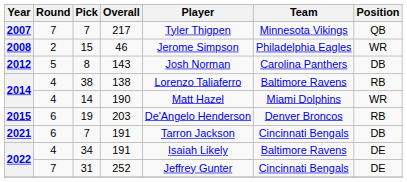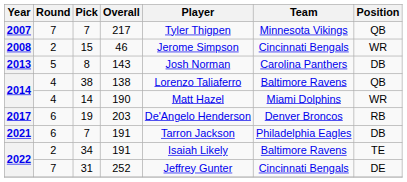 <table class="wikitable sortable" style="text-align: center;">
 <tr>
 <th>Year</th>
 <th>Round</th>
 <th>Pick</th>
 <th>Overall</th>
 <th>Player</th>
 <th>Team</th>
 <th>Position</th>
 </tr>
 <tr>
 <th><a href='#'>2007</a></th>
 <td>7</td>
 <td>7</td>
 <td>217</td>
 <td><a href='#'>Tyler Thigpen</a></td>
 <td><a href='#'>Minnesota Vikings</a></td>
 <td>QB</td>
 </tr>
 <tr>
 <th><a href='#'>2008</a></th>
 <td>2</td>
 <td>15</td>
 <td>46</td>
 <td><a href='#'>Jerome Simpson</a></td>
-<td><a href='#'>Philadelphia Eagles</a></td>
+<td><a href='#'>Cincinnati Bengals</a></td>
 <td>WR</td>
 </tr>
 <tr>
-<th><a href='#'>2012</a></th>
+<th><a href='#'>2013</a></th>
 <td>5</td>
 <td>8</td>
 <td>143</td>
 <td><a href='#'>Josh Norman</a></td>
 <td><a href='#'>Carolina Panthers</a></td>
 <td>DB</td>
 </tr>
 <tr>
 <th rowspan="2"><a href='#'>2014</a></th>
 <td>4</td>
 <td>38</td>
 <td>138</td>
 <td><a href='#'>Lorenzo Taliaferro</a></td>
 <td><a href='#'>Baltimore Ravens</a></td>
-<td>RB</td>
+<td>QB</td>
 </tr>
 <tr>
 <td>4</td>
 <td>14</td>
 <td>190</td>
 <td><a href='#'>Matt Hazel</a></td>
 <td><a href='#'>Miami Dolphins</a></td>
 <td>WR</td>
 </tr>
 <tr>
-<th><a href='#'>2015</a></th>
+<th><a href='#'>2017</a></th>
 <td>6</td>
 <td>19</td>
 <td>203</td>
 <td><a href='#'>De'Angelo Henderson</a></td>
 <td><a href='#'>Denver Broncos</a></td>
 <td>RB</td>
 </tr>
 <tr>
 <th><a href='#'>2021</a></th>
 <td>6</td>
 <td>7</td>
 <td>191</td>
 <td><a href='#'>Tarron Jackson</a></td>
-<td><a href='#'>Cincinnati Bengals</a></td>
+<td><a href='#'>Philadelphia Eagles</a></td>
 <td>DB</td>
 </tr>
 <tr>
 <th rowspan="2"><a href='#'>2022</a></th>
-<td>4</td>
+<td>2</td>
 <td>34</td>
 <td>191</td>
 <td><a href='#'>Isaiah Likely</a></td>
 <td><a href='#'>Baltimore Ravens</a></td>
-<td>DE</td>
+<td>TE</td>
 </tr>
 <tr>
 <td>7</td>
 <td>31</td>
 <td>252</td>
 <td><a href='#'>Jeffrey Gunter</a></td>
 <td><a href='#'>Cincinnati Bengals</a></td>
 <td>DE</td>
 </tr>
 <tr>
 </tr>
 </table>
